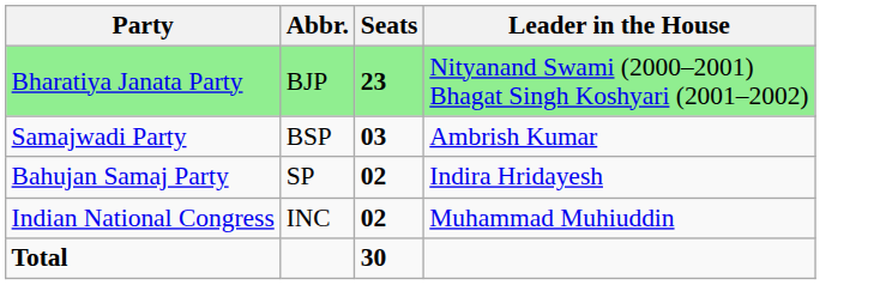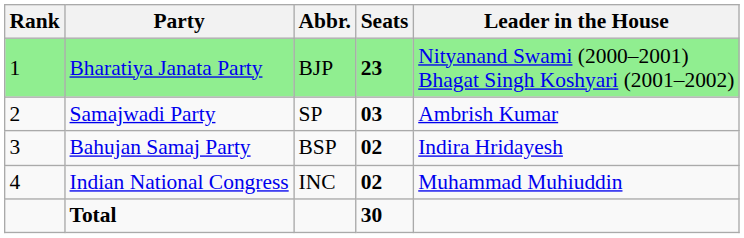 <table class="wikitable sortable">
 <tr>
+<th style="text-align:center;">Rank</th>
 <th style="text-align:center;">Party</th>
 <th style="text-align:center;">Abbr.</th>
 <th style="text-align:center;">Seats</th>
 <th style="text-align:center;">Leader in the House</th>
 </tr>
 <tr style="background: #90EE90;">
+<td>1</td>
 <td align="left"><a href='#'>Bharatiya Janata Party</a></td>
 <td>BJP</td>
 <td><strong>23</strong></td>
 <td><a href='#'>Nityanand Swami</a> (2000–2001)<br><a href='#'>Bhagat Singh Koshyari</a> (2001–2002)</td>
 </tr>
 <tr>
+<td>2</td>
 <td align="left"><a href='#'>Samajwadi Party</a></td>
-<td>BSP</td>
+<td>SP</td>
 <td><strong>03</strong></td>
 <td><a href='#'>Ambrish Kumar</a></td>
 </tr>
 <tr>
+<td>3</td>
 <td align="left"><a href='#'>Bahujan Samaj Party</a></td>
-<td>SP</td>
+<td>BSP</td>
 <td><strong>02</strong></td>
 <td><a href='#'>Indira Hridayesh</a></td>
 </tr>
 <tr>
+<td>4</td>
 <td align="left"><a href='#'>Indian National Congress</a></td>
 <td>INC</td>
 <td><strong>02</strong></td>
 <td><a href='#'>Muhammad Muhiuddin</a></td>
 </tr>
 <tr>
+<td></td>
 <td align="centre"><strong>Total </strong></td>
 <td></td>
 <td><strong>30</strong></td>
 <td></td>
 </tr>
 </table>
